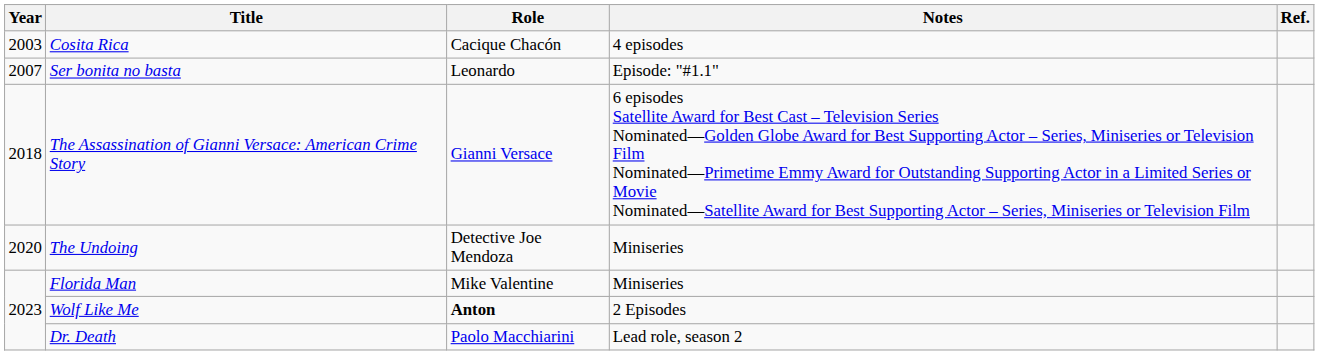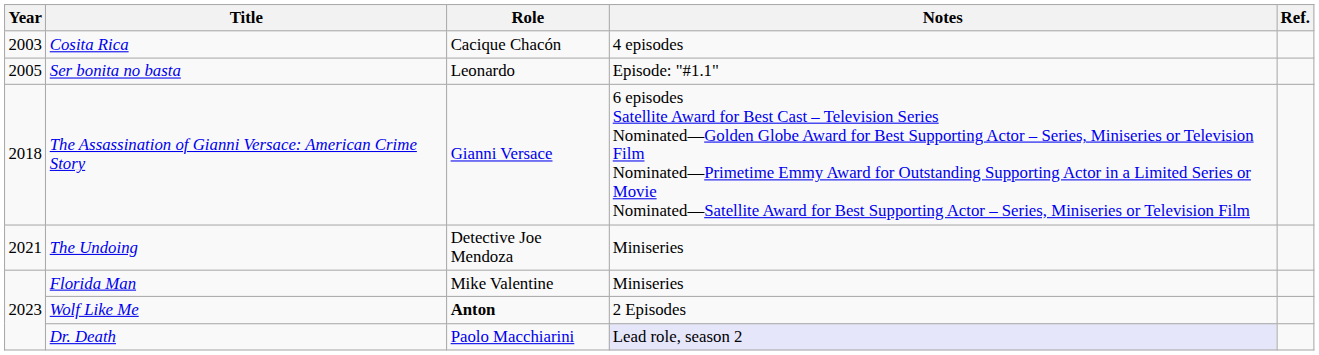 <table class="wikitable sortable">
 <tr>
 <th>Year</th>
 <th>Title</th>
 <th>Role</th>
 <th>Notes</th>
 <th>Ref.</th>
 </tr>
 <tr>
 <td>2003</td>
 <td><em><a href='#'>Cosita Rica</a></em></td>
 <td>Cacique Chacón</td>
 <td>4 episodes</td>
 <td></td>
 </tr>
 <tr>
-<td>2007</td>
+<td>2005</td>
 <td><em><a href='#'>Ser bonita no basta</a></em></td>
 <td>Leonardo</td>
 <td>Episode: "#1.1"</td>
 <td></td>
 </tr>
 <tr>
 <td>2018</td>
 <td><em><a href='#'>The Assassination of Gianni Versace: American Crime Story</a></em></td>
 <td><a href='#'>Gianni Versace</a></td>
 <td>6 episodes<br><a href='#'>Satellite Award for Best Cast – Television Series</a><br>Nominated—<a href='#'>Golden Globe Award for Best Supporting Actor – Series, Miniseries or Television Film</a><br>Nominated—<a href='#'>Primetime Emmy Award for Outstanding Supporting Actor in a Limited Series or Movie</a><br>Nominated—<a href='#'>Satellite Award for Best Supporting Actor – Series, Miniseries or Television Film</a></td>
 <td></td>
 </tr>
 <tr>
-<td>2020</td>
+<td>2021</td>
 <td><em><a href='#'>The Undoing</a></em></td>
 <td>Detective Joe Mendoza</td>
 <td>Miniseries</td>
 <td></td>
 </tr>
 <tr>
 <td rowspan="3">2023</td>
 <td><em><a href='#'>Florida Man</a></em></td>
 <td>Mike Valentine</td>
 <td>Miniseries</td>
 <td></td>
 </tr>
 <tr>
 <td><em><a href='#'>Wolf Like Me</a></em></td>
 <td><strong>Anton</strong></td>
 <td>2 Episodes</td>
 <td></td>
 </tr>
 <tr>
 <td><em><a href='#'>Dr. Death</a></em></td>
 <td><a href='#'>Paolo Macchiarini</a></td>
-<td>Lead role, season 2</td>
+<td style="background: lavender;">Lead role, season 2</td>
 <td></td>
 </tr>
 </table>
